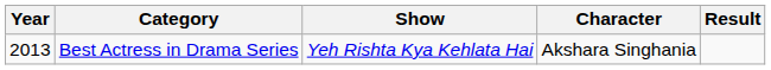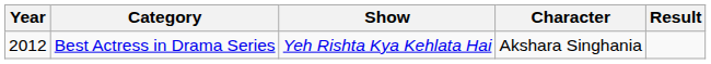 <table class="wikitable sortable">
 <tr>
 <th>Year</th>
 <th>Category</th>
 <th>Show</th>
 <th>Character</th>
 <th>Result</th>
 </tr>
 <tr>
-<td>2013</td>
+<td>2012</td>
 <td><a href='#'>Best Actress in Drama Series</a></td>
 <td><em><a href='#'>Yeh Rishta Kya Kehlata Hai</a></em></td>
 <td>Akshara Singhania</td>
 <td></td>
 </tr>
 </table>
